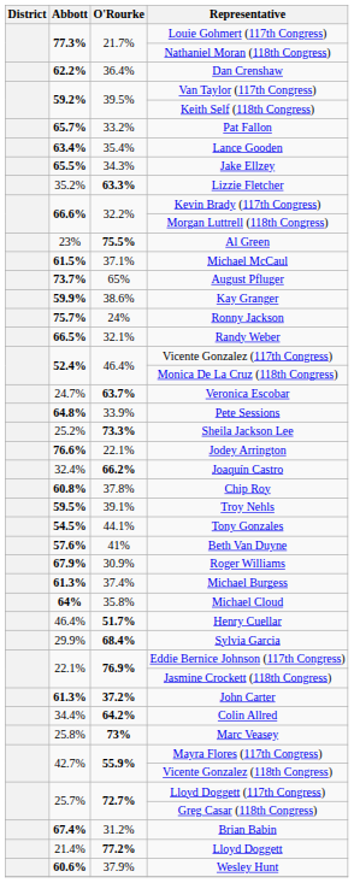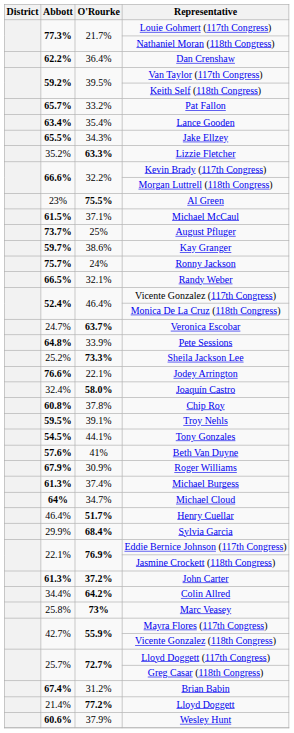 <table class="wikitable sortable">
 <tr>
 <th>District</th>
 <th>Abbott</th>
 <th>O'Rourke</th>
 <th>Representative</th>
 </tr>
 <tr align=center>
 <th rowspan=2 ></th>
 <td rowspan=2><strong>77.3%</strong></td>
 <td rowspan=2>21.7%</td>
 <td><a href='#'>Louie Gohmert</a> (<a href='#'>117th Congress</a>)</td>
 </tr>
 <tr align=center>
 <td><a href='#'>Nathaniel Moran</a> (<a href='#'>118th Congress</a>)</td>
 </tr>
 <tr align=center>
 <th></th>
 <td><strong>62.2%</strong></td>
 <td>36.4%</td>
 <td><a href='#'>Dan Crenshaw</a></td>
 </tr>
 <tr align=center>
 <th rowspan=2 ></th>
 <td rowspan=2><strong>59.2%</strong></td>
 <td rowspan=2>39.5%</td>
 <td><a href='#'>Van Taylor</a> (<a href='#'>117th Congress</a>)</td>
 </tr>
 <tr align=center>
 <td><a href='#'>Keith Self</a> (<a href='#'>118th Congress</a>)</td>
 </tr>
 <tr align=center>
 <th></th>
 <td><strong>65.7%</strong></td>
 <td>33.2%</td>
 <td><a href='#'>Pat Fallon</a></td>
 </tr>
 <tr align=center>
 <th></th>
 <td><strong>63.4%</strong></td>
 <td>35.4%</td>
 <td><a href='#'>Lance Gooden</a></td>
 </tr>
 <tr align=center>
 <th></th>
 <td><strong>65.5%</strong></td>
 <td>34.3%</td>
 <td><a href='#'>Jake Ellzey</a></td>
 </tr>
 <tr align=center>
 <th></th>
 <td>35.2%</td>
 <td><strong>63.3%</strong></td>
 <td><a href='#'>Lizzie Fletcher</a></td>
 </tr>
 <tr align=center>
 <th rowspan=2 ></th>
 <td rowspan=2><strong>66.6%</strong></td>
 <td rowspan=2>32.2%</td>
 <td><a href='#'>Kevin Brady</a> (<a href='#'>117th Congress</a>)</td>
 </tr>
 <tr align=center>
 <td><a href='#'>Morgan Luttrell</a> (<a href='#'>118th Congress</a>)</td>
 </tr>
 <tr align=center>
 <th></th>
 <td>23%</td>
 <td><strong>75.5%</strong></td>
 <td><a href='#'>Al Green</a></td>
 </tr>
 <tr align=center>
 <th></th>
 <td><strong>61.5%</strong></td>
 <td>37.1%</td>
 <td><a href='#'>Michael McCaul</a></td>
 </tr>
 <tr align=center>
 <th></th>
 <td><strong>73.7%</strong></td>
-<td>65%</td>
+<td>25%</td>
 <td><a href='#'>August Pfluger</a></td>
 </tr>
 <tr align=center>
 <th></th>
-<td><strong>59.9%</strong></td>
+<td><strong>59.7%</strong></td>
 <td>38.6%</td>
 <td><a href='#'>Kay Granger</a></td>
 </tr>
 <tr align=center>
 <th></th>
 <td><strong>75.7%</strong></td>
 <td>24%</td>
 <td><a href='#'>Ronny Jackson</a></td>
 </tr>
 <tr align=center>
 <th></th>
 <td><strong>66.5%</strong></td>
 <td>32.1%</td>
 <td><a href='#'>Randy Weber</a></td>
 </tr>
 <tr align=center>
 <th rowspan=2 ></th>
 <td rowspan=2><strong>52.4%</strong></td>
 <td rowspan=2>46.4%</td>
 <td>Vicente Gonzalez (<a href='#'>117th Congress</a>)</td>
 </tr>
 <tr align=center>
 <td><a href='#'>Monica De La Cruz</a> (<a href='#'>118th Congress</a>)</td>
 </tr>
 <tr align=center>
 <th></th>
 <td>24.7%</td>
 <td><strong>63.7%</strong></td>
 <td><a href='#'>Veronica Escobar</a></td>
 </tr>
 <tr align=center>
 <th></th>
 <td><strong>64.8%</strong></td>
 <td>33.9%</td>
 <td><a href='#'>Pete Sessions</a></td>
 </tr>
 <tr align=center>
 <th></th>
 <td>25.2%</td>
 <td><strong>73.3%</strong></td>
 <td><a href='#'>Sheila Jackson Lee</a></td>
 </tr>
 <tr align=center>
 <th></th>
 <td><strong>76.6%</strong></td>
 <td>22.1%</td>
 <td><a href='#'>Jodey Arrington</a></td>
 </tr>
 <tr align=center>
 <th></th>
 <td>32.4%</td>
-<td><strong>66.2%</strong></td>
+<td><strong>58.0%</strong></td>
 <td><a href='#'>Joaquín Castro</a></td>
 </tr>
 <tr align=center>
 <th></th>
 <td><strong>60.8%</strong></td>
 <td>37.8%</td>
 <td><a href='#'>Chip Roy</a></td>
 </tr>
 <tr align=center>
 <th></th>
 <td><strong>59.5%</strong></td>
 <td>39.1%</td>
 <td><a href='#'>Troy Nehls</a></td>
 </tr>
 <tr align=center>
 <th></th>
 <td><strong>54.5%</strong></td>
 <td>44.1%</td>
 <td><a href='#'>Tony Gonzales</a></td>
 </tr>
 <tr align=center>
 <th></th>
 <td><strong>57.6%</strong></td>
 <td>41%</td>
 <td><a href='#'>Beth Van Duyne</a></td>
 </tr>
 <tr align=center>
 <th></th>
 <td><strong>67.9%</strong></td>
 <td>30.9%</td>
 <td><a href='#'>Roger Williams</a></td>
 </tr>
 <tr align=center>
 <th></th>
 <td><strong>61.3%</strong></td>
 <td>37.4%</td>
 <td><a href='#'>Michael Burgess</a></td>
 </tr>
 <tr align=center>
 <th></th>
 <td><strong>64%</strong></td>
-<td>35.8%</td>
+<td>34.7%</td>
 <td><a href='#'>Michael Cloud</a></td>
 </tr>
 <tr align=center>
 <th></th>
 <td>46.4%</td>
 <td><strong>51.7%</strong></td>
 <td><a href='#'>Henry Cuellar</a></td>
 </tr>
 <tr align=center>
 <th></th>
 <td>29.9%</td>
 <td><strong>68.4%</strong></td>
 <td><a href='#'>Sylvia Garcia</a></td>
 </tr>
 <tr align=center>
 <th rowspan=2 ></th>
 <td rowspan=2>22.1%</td>
 <td rowspan=2><strong>76.9%</strong></td>
 <td><a href='#'>Eddie Bernice Johnson</a> (<a href='#'>117th Congress</a>)</td>
 </tr>
 <tr align=center>
 <td><a href='#'>Jasmine Crockett</a> (<a href='#'>118th Congress</a>)</td>
 </tr>
 <tr align=center>
 <th></th>
 <td><strong>61.3%</strong></td>
 <td><strong>37.2%</strong></td>
 <td><a href='#'>John Carter</a></td>
 </tr>
 <tr align=center>
 <th></th>
 <td>34.4%</td>
 <td><strong>64.2%</strong></td>
 <td><a href='#'>Colin Allred</a></td>
 </tr>
 <tr align=center>
 <th></th>
 <td>25.8%</td>
 <td><strong>73%</strong></td>
 <td><a href='#'>Marc Veasey</a></td>
 </tr>
 <tr align=center>
 <th rowspan=2 ></th>
 <td rowspan=2>42.7%</td>
 <td rowspan=2><strong>55.9%</strong></td>
 <td><a href='#'>Mayra Flores</a> (<a href='#'>117th Congress</a>)</td>
 </tr>
 <tr align=center>
 <td><a href='#'>Vicente Gonzalez</a> (<a href='#'>118th Congress</a>)</td>
 </tr>
 <tr align=center>
 <th rowspan=2 ></th>
 <td rowspan=2>25.7%</td>
 <td rowspan=2><strong>72.7%</strong></td>
 <td><a href='#'>Lloyd Doggett</a> (<a href='#'>117th Congress</a>)</td>
 </tr>
 <tr align=center>
 <td><a href='#'>Greg Casar</a> (<a href='#'>118th Congress</a>)</td>
 </tr>
 <tr align=center>
 <th></th>
 <td><strong>67.4%</strong></td>
 <td>31.2%</td>
 <td><a href='#'>Brian Babin</a></td>
 </tr>
 <tr align=center>
 <th></th>
 <td>21.4%</td>
 <td><strong>77.2%</strong></td>
 <td><a href='#'>Lloyd Doggett</a></td>
 </tr>
 <tr align=center>
 <th></th>
 <td><strong>60.6%</strong></td>
 <td>37.9%</td>
 <td><a href='#'>Wesley Hunt</a></td>
 </tr>
 <tr align=center>
 </tr>
 </table>
